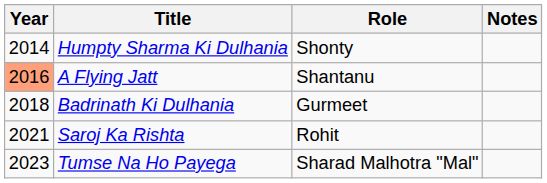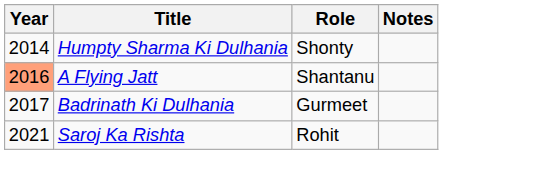 <table class="wikitable sortable plainrowheaders">
 <tr style="background:#ccc; text-align:center;">
 <th scope="col">Year</th>
 <th scope="col">Title</th>
 <th scope="col">Role</th>
 <th scope="col" class="unsortable">Notes</th>
 </tr>
 <tr>
 <td>2014</td>
 <td><em><a href='#'>Humpty Sharma Ki Dulhania</a></em></td>
 <td>Shonty</td>
 <td></td>
 </tr>
 <tr>
 <td style="background: lightsalmon;">2016</td>
 <td><em><a href='#'>A Flying Jatt</a></em></td>
 <td>Shantanu</td>
 <td></td>
 </tr>
 <tr>
-<td>2018</td>
+<td>2017</td>
 <td><em><a href='#'>Badrinath Ki Dulhania</a></em></td>
 <td>Gurmeet</td>
 <td></td>
 </tr>
 <tr>
 <td>2021</td>
 <td><em><a href='#'>Saroj Ka Rishta</a></em></td>
 <td>Rohit</td>
 <td></td>
 </tr>
-<tr>
-<td>2023</td>
-<td><em><a href='#'>Tumse Na Ho Payega</a></em></td>
-<td>Sharad Malhotra "Mal"</td>
-<td></td>
-</tr>
 </table>
